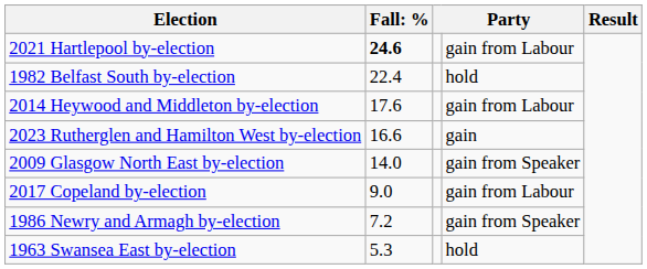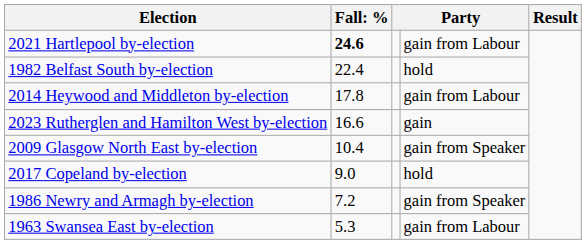 <table class="wikitable sortable">
 <tr>
 <th>Election</th>
 <th>Fall: %</th>
 <th colspan=2>Party</th>
 <th colspan=2>Result</th>
 </tr>
 <tr>
 <td><a href='#'>2021 Hartlepool by-election</a></td>
 <td><strong>24.6</strong></td>
 <td></td>
 <td> gain from Labour</td>
 </tr>
 <tr>
 <td><a href='#'>1982 Belfast South by-election</a></td>
 <td>22.4</td>
 <td></td>
 <td> hold</td>
 </tr>
 <tr>
 <td><a href='#'>2014 Heywood and Middleton by-election</a></td>
-<td>17.6</td>
+<td>17.8</td>
 <td></td>
 <td> gain from Labour</td>
 </tr>
 <tr>
 <td><a href='#'>2023 Rutherglen and Hamilton West by-election</a></td>
 <td>16.6</td>
 <td></td>
 <td> gain</td>
 </tr>
 <tr>
 <td><a href='#'>2009 Glasgow North East by-election</a></td>
-<td>14.0</td>
+<td>10.4</td>
 <td></td>
 <td> gain from Speaker</td>
 </tr>
 <tr>
 <td><a href='#'>2017 Copeland by-election</a></td>
 <td>9.0</td>
 <td></td>
-<td> gain from Labour</td>
+<td> hold</td>
 </tr>
 <tr>
 <td><a href='#'>1986 Newry and Armagh by-election</a></td>
 <td>7.2</td>
 <td></td>
 <td> gain from Speaker</td>
 </tr>
 <tr>
 <td><a href='#'>1963 Swansea East by-election</a></td>
 <td>5.3</td>
 <td></td>
-<td> hold</td>
+<td> gain from Labour</td>
 </tr>
 </table>
